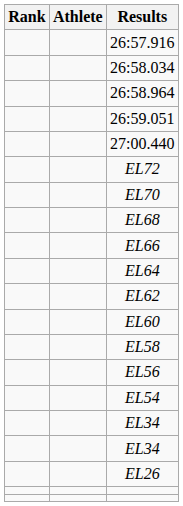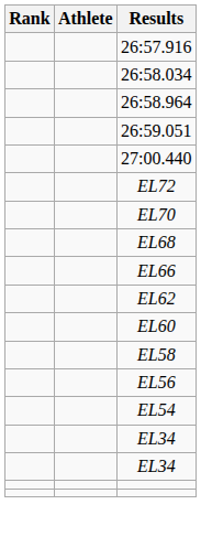 <table class="wikitable sortable" style="text-align:center">
 <tr>
 <th>Rank</th>
 <th>Athlete</th>
 <th>Results</th>
 </tr>
 <tr>
 <td></td>
 <td align="left"></td>
 <td>26:57.916</td>
 </tr>
 <tr>
 <td></td>
 <td align="left"></td>
 <td>26:58.034</td>
 </tr>
 <tr>
 <td></td>
 <td align="left"></td>
 <td>26:58.964</td>
 </tr>
 <tr>
 <td></td>
 <td align="left"></td>
 <td>26:59.051</td>
 </tr>
 <tr>
 <td></td>
 <td align="left"></td>
 <td>27:00.440</td>
 </tr>
 <tr>
 <td></td>
 <td align="left"></td>
 <td><em>EL72</em></td>
 </tr>
 <tr>
 <td></td>
 <td align="left"></td>
 <td><em>EL70</em></td>
 </tr>
 <tr>
 <td></td>
 <td align="left"></td>
 <td><em>EL68</em></td>
 </tr>
 <tr>
 <td></td>
 <td align="left"></td>
 <td><em>EL66</em></td>
 </tr>
 <tr>
 <td></td>
 <td align="left"></td>
-<td><em>EL64</em></td>
-</tr>
-<tr>
-<td></td>
-<td align="left"></td>
 <td><em>EL62</em></td>
 </tr>
 <tr>
 <td></td>
 <td align="left"></td>
 <td><em>EL60</em></td>
 </tr>
 <tr>
 <td></td>
 <td align="left"></td>
 <td><em>EL58</em></td>
 </tr>
 <tr>
 <td></td>
 <td align="left"></td>
 <td><em>EL56</em></td>
 </tr>
 <tr>
 <td></td>
 <td align="left"></td>
 <td><em>EL54</em></td>
 </tr>
 <tr>
 <td></td>
 <td align="left"></td>
 <td><em>EL34</em></td>
 </tr>
 <tr>
 <td></td>
 <td align="left"></td>
 <td><em>EL34</em></td>
 </tr>
 <tr>
 <td></td>
 <td align="left"></td>
-<td><em>EL26</em></td>
-</tr>
-<tr>
-<td></td>
-<td align="left"></td>
 <td></td>
 </tr>
 <tr>
 <td></td>
 <td align="left"></td>
 <td></td>
 </tr>
 </table>
